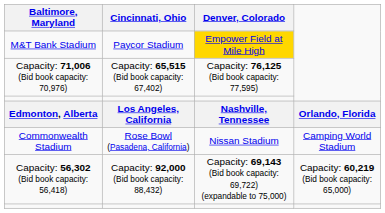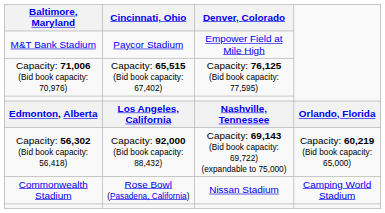 <table class="wikitable" style="text-align:center">
 <tr>
 <th><a href='#'>Baltimore, Maryland</a></th>
 <th><a href='#'>Cincinnati, Ohio</a></th>
 <th><a href='#'>Denver, Colorado</a></th>
 </tr>
 <tr>
 <td><a href='#'>M&T Bank Stadium</a></td>
 <td><a href='#'>Paycor Stadium</a></td>
-<td style="background: gold;"><a href='#'>Empower Field at Mile High</a></td>
+<td><a href='#'>Empower Field at Mile High</a></td>
 </tr>
 <tr>
 <td>Capacity: <strong>71,006</strong><br><small>(Bid book capacity: 70,976)</small></td>
 <td>Capacity: <strong>65,515</strong><br><small>(Bid book capacity: 67,402)</small></td>
 <td>Capacity: <strong>76,125</strong><br><small>(Bid book capacity: 77,595)</small></td>
 </tr>
 <tr>
 <td></td>
 <td></td>
 <td></td>
 </tr>
 <tr>
 <th><a href='#'>Edmonton</a>, <a href='#'>Alberta</a></th>
 <th><a href='#'>Los Angeles, California</a></th>
 <th><a href='#'>Nashville, Tennessee</a></th>
 <th><a href='#'>Orlando, Florida</a></th>
 </tr>
 <tr>
+<td>Capacity: <strong>56,302</strong><br><small>(Bid book capacity: 56,418)</small></td>
+<td>Capacity: <strong>92,000</strong><br><small>(Bid book capacity: 88,432)</small></td>
+<td>Capacity: <strong>69,143</strong><br><small>(Bid book capacity: 69,722)<br>(expandable to 75,000)</small></td>
+<td>Capacity: <strong>60,219</strong><br><small>(Bid book capacity: 65,000)</small></td>
+</tr>
+<tr>
 <td><a href='#'>Commonwealth Stadium</a></td>
 <td><a href='#'>Rose Bowl</a><br><small>(<a href='#'>Pasadena, California</a>)</small></td>
 <td><a href='#'>Nissan Stadium</a></td>
 <td><a href='#'>Camping World Stadium</a></td>
-</tr>
-<tr>
-<td>Capacity: <strong>56,302</strong><br><small>(Bid book capacity: 56,418)</small></td>
-<td>Capacity: <strong>92,000</strong><br><small>(Bid book capacity: 88,432)</small></td>
-<td>Capacity: <strong>69,143</strong><br><small>(Bid book capacity: 69,722)<br>(expandable to 75,000)</small></td>
-<td>Capacity: <strong>60,219</strong><br><small>(Bid book capacity: 65,000)</small></td>
 </tr>
 <tr>
 <td></td>
 <td></td>
 <td></td>
 <td></td>
 </tr>
 </table>
